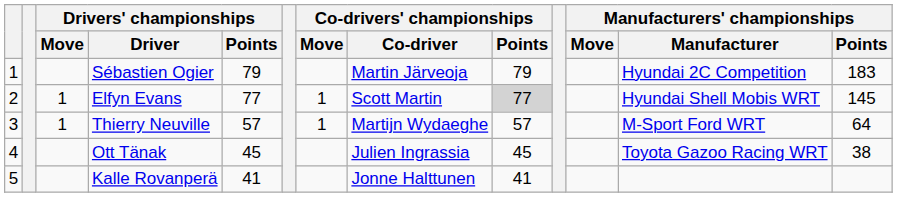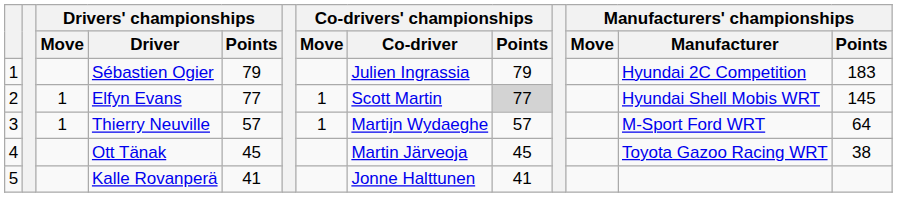 <table class="wikitable" style="font-size:85%;">
 <tr>
 <th rowspan="2"></th>
 <th rowspan="7" style="width:5px;"></th>
 <th colspan="3">Drivers' championships</th>
 <th rowspan="7" style="width:5px;"></th>
 <th colspan="3" nowrap>Co-drivers' championships</th>
 <th rowspan="7" style="width:5px;"></th>
 <th colspan="3" nowrap>Manufacturers' championships</th>
 </tr>
 <tr>
 <th>Move</th>
 <th>Driver</th>
 <th>Points</th>
 <th>Move</th>
 <th>Co-driver</th>
 <th>Points</th>
 <th>Move</th>
 <th>Manufacturer</th>
 <th>Points</th>
 </tr>
 <tr>
 <td align="center">1</td>
 <td align="center"></td>
 <td><a href='#'>Sébastien Ogier</a></td>
 <td align="center">79</td>
 <td align="center"></td>
-<td><a href='#'>Martin Järveoja</a></td>
+<td><a href='#'>Julien Ingrassia</a></td>
 <td align="center">79</td>
 <td align="center"></td>
 <td><a href='#'>Hyundai 2C Competition</a></td>
 <td align="center">183</td>
 </tr>
 <tr>
 <td align="center">2</td>
 <td align="center"> 1</td>
 <td><a href='#'>Elfyn Evans</a></td>
 <td align="center">77</td>
 <td align="center"> 1</td>
 <td><a href='#'>Scott Martin</a></td>
 <td align="center" style="background: lightgrey;">77</td>
 <td align="center"></td>
 <td><a href='#'>Hyundai Shell Mobis WRT</a></td>
 <td align="center">145</td>
 </tr>
 <tr>
 <td align="center">3</td>
 <td align="center"> 1</td>
 <td><a href='#'>Thierry Neuville</a></td>
 <td align="center">57</td>
 <td align="center"> 1</td>
 <td nowrap><a href='#'>Martijn Wydaeghe</a></td>
 <td align="center">57</td>
 <td align="center"></td>
 <td><a href='#'>M-Sport Ford WRT</a></td>
 <td align="center">64</td>
 </tr>
 <tr>
 <td align="center">4</td>
 <td align="center"></td>
 <td><a href='#'>Ott Tänak</a></td>
 <td align="center">45</td>
 <td align="center"></td>
-<td><a href='#'>Julien Ingrassia</a></td>
+<td><a href='#'>Martin Järveoja</a></td>
 <td align="center">45</td>
 <td align="center"></td>
 <td nowrap><a href='#'>Toyota Gazoo Racing WRT</a></td>
 <td align="center">38</td>
 </tr>
 <tr>
 <td align="center">5</td>
 <td align="center"></td>
 <td nowrap><a href='#'>Kalle Rovanperä</a></td>
 <td align="center">41</td>
 <td align="center"></td>
 <td nowrap><a href='#'>Jonne Halttunen</a></td>
 <td align="center">41</td>
 <td></td>
 <td></td>
 <td></td>
 </tr>
 </table>
